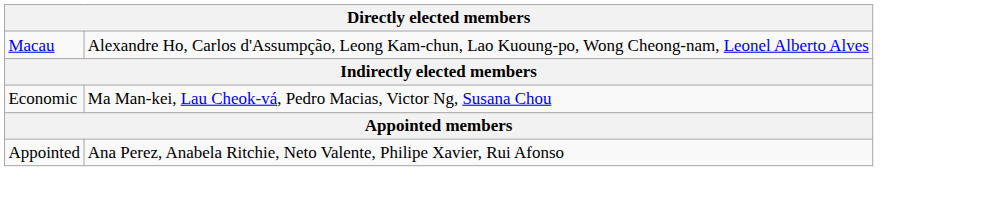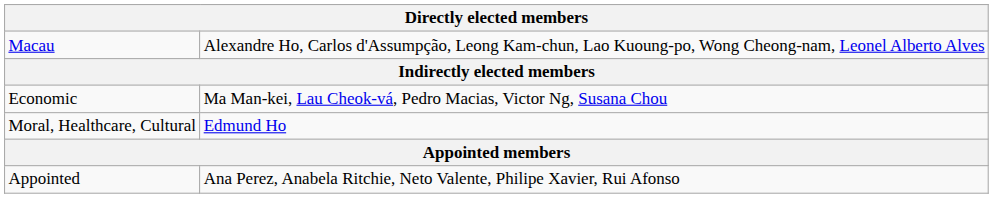 <table class="wikitable">
 <tr>
 <th colspan="2">Directly elected members</th>
 </tr>
 <tr>
 <td><a href='#'>Macau</a></td>
 <td>Alexandre Ho, Carlos d'Assumpção, Leong Kam-chun, Lao Kuoung-po, Wong Cheong-nam, <a href='#'>Leonel Alberto Alves</a></td>
 </tr>
 <tr>
 <th colspan="2">Indirectly elected members</th>
 </tr>
 <tr>
 <td>Economic</td>
 <td>Ma Man-kei, <a href='#'>Lau Cheok-vá</a>, Pedro Macias, Victor Ng, <a href='#'>Susana Chou</a></td>
 </tr>
 <tr>
+<td>Moral, Healthcare, Cultural</td>
+<td><a href='#'>Edmund Ho</a></td>
+</tr>
+<tr>
 <th colspan="2">Appointed members</th>
 </tr>
 <tr>
 <td>Appointed</td>
 <td>Ana Perez, Anabela Ritchie, Neto Valente, Philipe Xavier, Rui Afonso</td>
 </tr>
 </table>
